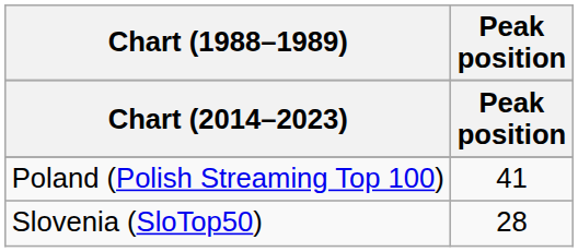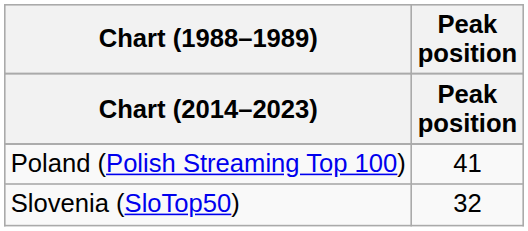 <table class="wikitable sortable">
 <tr>
 <th>Chart (1988–1989)</th>
 <th>Peak<br>position</th>
 </tr>
 <tr>
 </tr>
 <tr>
 </tr>
 <tr>
 </tr>
 <tr>
 </tr>
 <tr>
 </tr>
 <tr>
 </tr>
 <tr>
 </tr>
 <tr>
 <th>Chart (2014–2023)</th>
 <th>Peak<br>position</th>
 </tr>
 <tr>
 </tr>
 <tr>
 <td scope="row">Poland (<a href='#'>Polish Streaming Top 100</a>)</td>
 <td style="text-align:center">41</td>
 </tr>
 <tr>
 <td scope="row">Slovenia (<a href='#'>SloTop50</a>)</td>
-<td style="text-align:center">28</td>
+<td style="text-align:center">32</td>
 </tr>
 </table>
